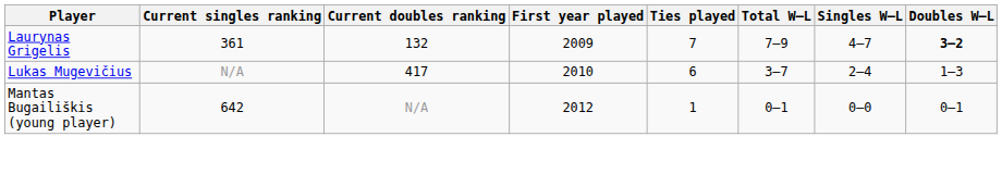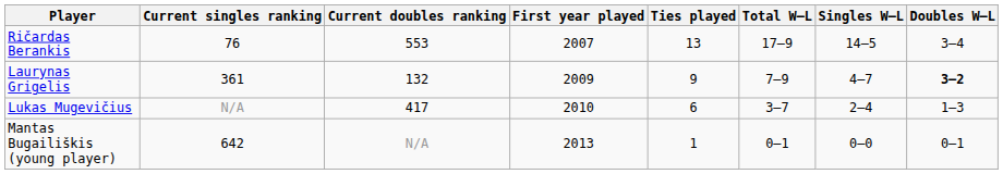 <table class=wikitable style=text-align:center>
 <tr>
 <th width=130>Player</th>
 <th>Current singles ranking</th>
 <th>Current doubles ranking</th>
 <th>First year played</th>
 <th>Ties played</th>
 <th>Total W–L</th>
 <th>Singles W–L</th>
 <th>Doubles W–L</th>
 </tr>
 <tr>
+<td align=left><a href='#'>Ričardas Berankis</a></td>
+<td>76</td>
+<td>553</td>
+<td>2007</td>
+<td>13</td>
+<td>17–9</td>
+<td>14–5</td>
+<td>3–4</td>
+</tr>
+<tr>
 <td align=left><a href='#'>Laurynas Grigelis</a></td>
 <td>361</td>
 <td>132</td>
 <td>2009</td>
-<td>7</td>
+<td>9</td>
 <td>7–9</td>
 <td>4–7</td>
 <td><strong>3–2</strong></td>
 </tr>
 <tr>
 <td align=left><a href='#'>Lukas Mugevičius</a></td>
 <td style=color:#999>N/A</td>
 <td>417</td>
 <td>2010</td>
 <td>6</td>
 <td>3–7</td>
 <td>2–4</td>
 <td>1–3</td>
 </tr>
 <tr>
 <td align=left>Mantas Bugailiškis (young player)</td>
 <td>642</td>
 <td style=color:#999>N/A</td>
-<td>2012</td>
+<td>2013</td>
 <td>1</td>
 <td>0–1</td>
 <td>0–0</td>
 <td>0–1</td>
 </tr>
 </table>
